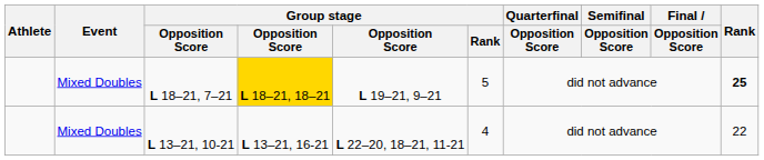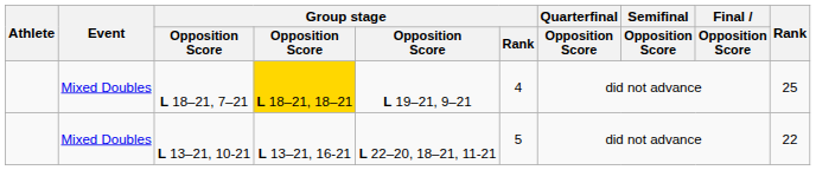 <table class="wikitable" style="font-size:90%">
 <tr>
 <th rowspan=2>Athlete</th>
 <th rowspan=2>Event</th>
 <th colspan=4>Group stage</th>
 <th>Quarterfinal</th>
 <th>Semifinal</th>
 <th>Final / </th>
 <th rowspan=2>Rank</th>
 </tr>
 <tr style="font-size:95%">
 <th>Opposition<br>Score</th>
 <th>Opposition<br>Score</th>
 <th>Opposition<br>Score</th>
 <th>Rank</th>
 <th>Opposition<br>Score</th>
 <th>Opposition<br>Score</th>
 <th>Opposition<br>Score</th>
 </tr>
 <tr align=center>
 <td align=left><br></td>
 <td align=left><a href='#'>Mixed Doubles</a></td>
 <td><br><br><strong>L</strong> 18–21, 7–21</td>
 <td style="background: gold;"><br><br><strong>L</strong> 18–21, 18–21</td>
 <td><br><br><strong>L</strong> 19–21, 9–21</td>
-<td>5</td>
+<td>4</td>
 <td colspan=3>did not advance</td>
-<td><strong>25</strong></td>
+<td>25</td>
 </tr>
 <tr align=center>
 <td align=left><br></td>
 <td align=left><a href='#'>Mixed Doubles</a></td>
 <td><br><br><strong>L</strong> 13–21, 10-21</td>
 <td><br><br><strong>L</strong> 13–21, 16-21</td>
 <td><br><br><strong>L</strong> 22–20, 18–21, 11-21</td>
-<td>4</td>
+<td>5</td>
 <td colspan=3>did not advance</td>
 <td>22</td>
 </tr>
 </table>
